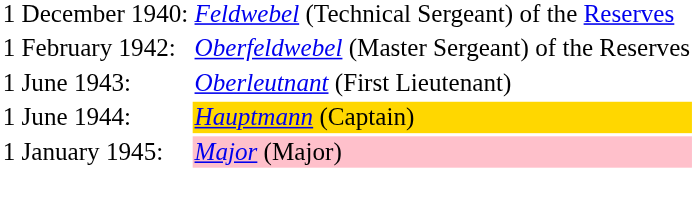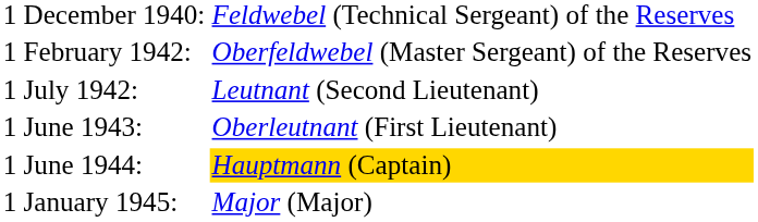 <table>
 <tr>
 <td>1 December 1940:</td>
 <td><em><a href='#'>Feldwebel</a></em> (Technical Sergeant) of the <a href='#'>Reserves</a></td>
 </tr>
 <tr>
 <td>1 February 1942:</td>
 <td><em><a href='#'>Oberfeldwebel</a></em> (Master Sergeant) of the Reserves</td>
+</tr>
+<tr>
+<td>1 July 1942:</td>
+<td><em><a href='#'>Leutnant</a></em> (Second Lieutenant)</td>
 </tr>
 <tr>
 <td>1 June 1943:</td>
 <td><em><a href='#'>Oberleutnant</a></em> (First Lieutenant)</td>
 </tr>
 <tr>
 <td>1 June 1944:</td>
 <td style="background: gold;"><em><a href='#'>Hauptmann</a></em> (Captain)</td>
 </tr>
 <tr>
 <td>1 January 1945:</td>
-<td style="background: pink;"><em><a href='#'>Major</a></em> (Major)</td>
+<td><em><a href='#'>Major</a></em> (Major)</td>
 </tr>
 </table>
